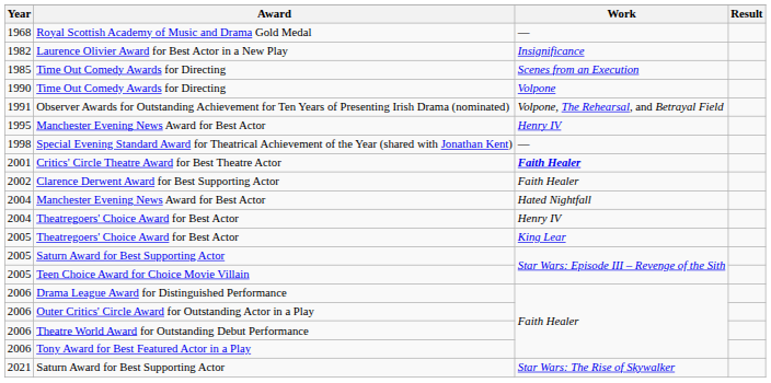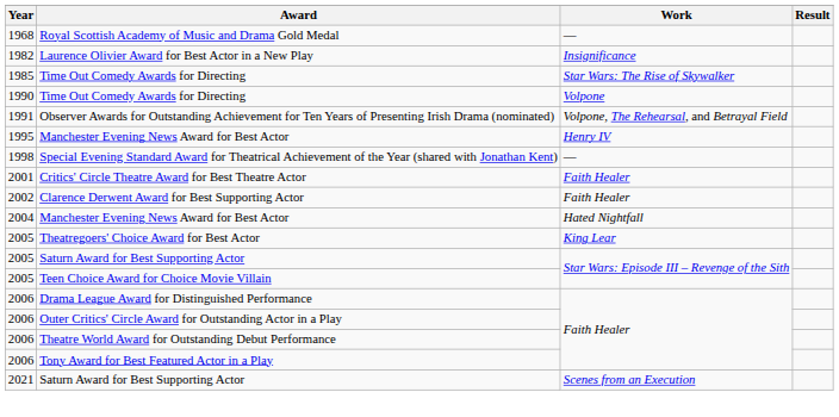 <table class="wikitable">
 <tr>
 </tr>
 <tr style="text-align:center;">
 <th>Year</th>
 <th>Award</th>
 <th>Work</th>
 <th>Result</th>
 </tr>
 <tr>
 <td>1968</td>
 <td><a href='#'>Royal Scottish Academy of Music and Drama</a> Gold Medal</td>
 <td>—</td>
 <td></td>
 </tr>
 <tr>
 <td>1982</td>
 <td><a href='#'>Laurence Olivier Award</a> for Best Actor in a New Play</td>
 <td><em><a href='#'>Insignificance</a></em></td>
 <td></td>
 </tr>
 <tr>
 <td>1985</td>
 <td><a href='#'>Time Out Comedy Awards</a> for Directing</td>
-<td><em><a href='#'>Scenes from an Execution</a></em></td>
+<td><em><a href='#'>Star Wars: The Rise of Skywalker</a></em></td>
 <td></td>
 </tr>
 <tr>
 <td>1990</td>
 <td><a href='#'>Time Out Comedy Awards</a> for Directing</td>
 <td><em><a href='#'>Volpone</a></em></td>
 <td></td>
 </tr>
 <tr>
 <td>1991</td>
 <td>Observer Awards for Outstanding Achievement for Ten Years of Presenting Irish Drama (nominated)</td>
 <td><em>Volpone,</em> <em><a href='#'>The Rehearsal</a></em>, and <em>Betrayal Field</em></td>
 <td></td>
 </tr>
 <tr>
 <td>1995</td>
 <td><a href='#'>Manchester Evening News</a> Award for Best Actor</td>
 <td><em><a href='#'>Henry IV</a></em></td>
 <td></td>
 </tr>
 <tr>
 <td>1998</td>
 <td><a href='#'>Special Evening Standard Award</a> for Theatrical Achievement of the Year (shared with <a href='#'>Jonathan Kent</a>)</td>
 <td>—</td>
 <td></td>
 </tr>
 <tr>
 <td>2001</td>
 <td><a href='#'>Critics' Circle Theatre Award</a> for Best Theatre Actor</td>
-<td><strong><em><a href='#'>Faith Healer</a></em></strong></td>
+<td><em><a href='#'>Faith Healer</a></em></td>
 <td></td>
 </tr>
 <tr>
 <td>2002</td>
 <td><a href='#'>Clarence Derwent Award</a> for Best Supporting Actor</td>
 <td><em>Faith Healer</em></td>
 <td></td>
 </tr>
 <tr>
 <td>2004</td>
 <td><a href='#'>Manchester Evening News</a> Award for Best Actor</td>
 <td><em>Hated Nightfall</em></td>
-<td></td>
-</tr>
-<tr>
-<td>2004</td>
-<td><a href='#'>Theatregoers' Choice Award</a> for Best Actor</td>
-<td><em>Henry IV</em></td>
 <td></td>
 </tr>
 <tr>
 <td>2005</td>
 <td><a href='#'>Theatregoers' Choice Award</a> for Best Actor</td>
 <td><em><a href='#'>King Lear</a></em></td>
 <td></td>
 </tr>
 <tr>
 <td>2005</td>
 <td><a href='#'>Saturn Award for Best Supporting Actor</a></td>
 <td rowspan=2><em><a href='#'>Star Wars: Episode III – Revenge of the Sith</a></em></td>
 <td></td>
 </tr>
 <tr>
 <td>2005</td>
 <td><a href='#'>Teen Choice Award for Choice Movie Villain</a></td>
 <td></td>
 </tr>
 <tr>
 <td>2006</td>
 <td><a href='#'>Drama League Award</a> for Distinguished Performance</td>
 <td rowspan=4><em>Faith Healer</em></td>
 <td></td>
 </tr>
 <tr>
 <td>2006</td>
 <td><a href='#'>Outer Critics' Circle Award</a> for Outstanding Actor in a Play</td>
 <td></td>
 </tr>
 <tr>
 <td>2006</td>
 <td><a href='#'>Theatre World Award</a> for Outstanding Debut Performance</td>
 <td></td>
 </tr>
 <tr>
 <td>2006</td>
 <td><a href='#'>Tony Award for Best Featured Actor in a Play</a></td>
 <td></td>
 </tr>
 <tr>
 <td>2021</td>
 <td>Saturn Award for Best Supporting Actor</td>
-<td><em><a href='#'>Star Wars: The Rise of Skywalker</a></em></td>
+<td><em><a href='#'>Scenes from an Execution</a></em></td>
 <td></td>
 </tr>
 </table>
